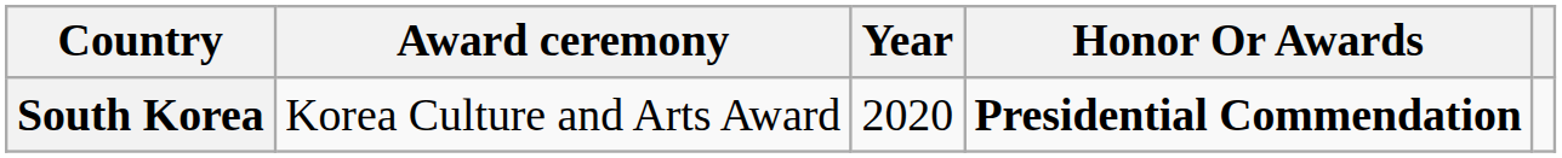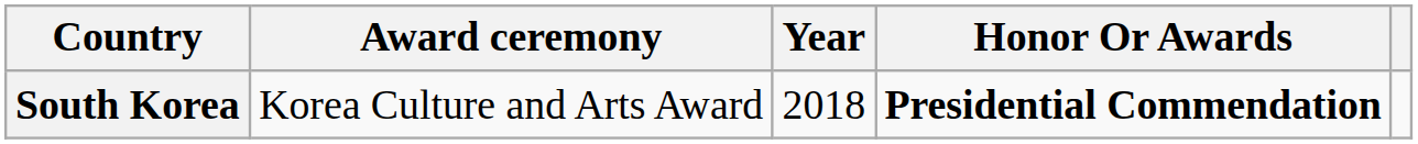 <table class="wikitable plainrowheaders sortable" style="margin-right: 0;">
 <tr>
 <th scope="col">Country</th>
 <th>Award  ceremony</th>
 <th scope="col">Year</th>
 <th scope="col">Honor Or Awards</th>
 <th scope="col" class="unsortable"></th>
 </tr>
 <tr>
 <th scope="row">South Korea</th>
 <td>Korea Culture and Arts Award</td>
-<td style="text-align:center">2020</td>
+<td style="text-align:center">2018</td>
 <td><strong>Presidential Commendation<br></strong></td>
 <td style="text-align:center"></td>
 </tr>
 </table>
